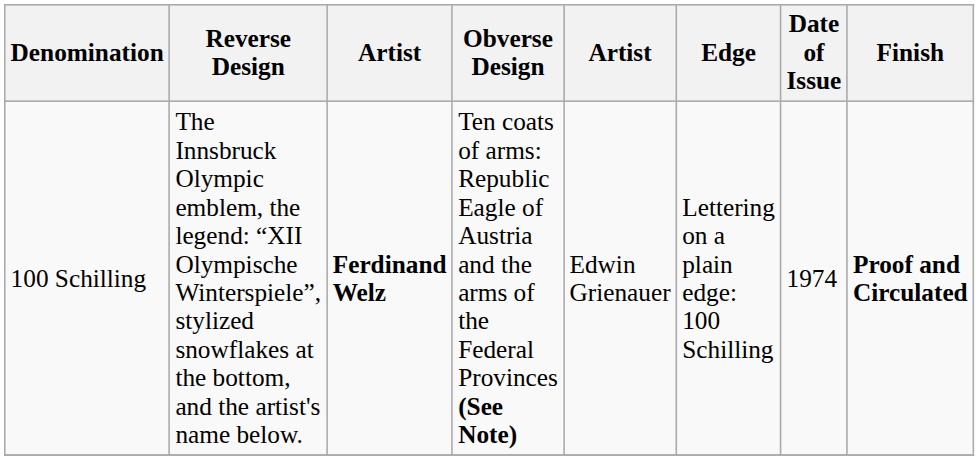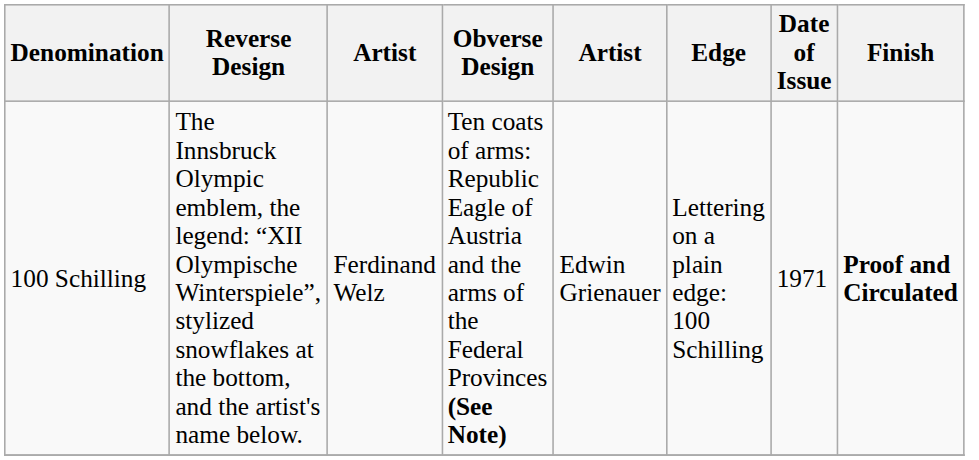 <table class="wikitable">
 <tr>
 <th>Denomination</th>
 <th>Reverse Design</th>
 <th>Artist</th>
 <th>Obverse Design</th>
 <th>Artist</th>
 <th>Edge</th>
 <th>Date of Issue</th>
 <th>Finish</th>
 </tr>
 <tr>
 <td>100 Schilling</td>
 <td>The Innsbruck Olympic emblem, the legend: “XII Olympische Winterspiele”, stylized snowflakes at the bottom, and the artist's name below.</td>
-<td><strong>Ferdinand Welz</strong></td>
+<td>Ferdinand Welz</td>
 <td>Ten coats of arms: Republic Eagle of Austria and the arms of the Federal Provinces <strong>(See Note)</strong></td>
 <td>Edwin Grienauer</td>
 <td>Lettering on a plain edge: 100 Schilling</td>
-<td>1974</td>
+<td>1971</td>
 <td><strong>Proof and Circulated</strong></td>
 </tr>
 <tr>
 </tr>
 </table>
